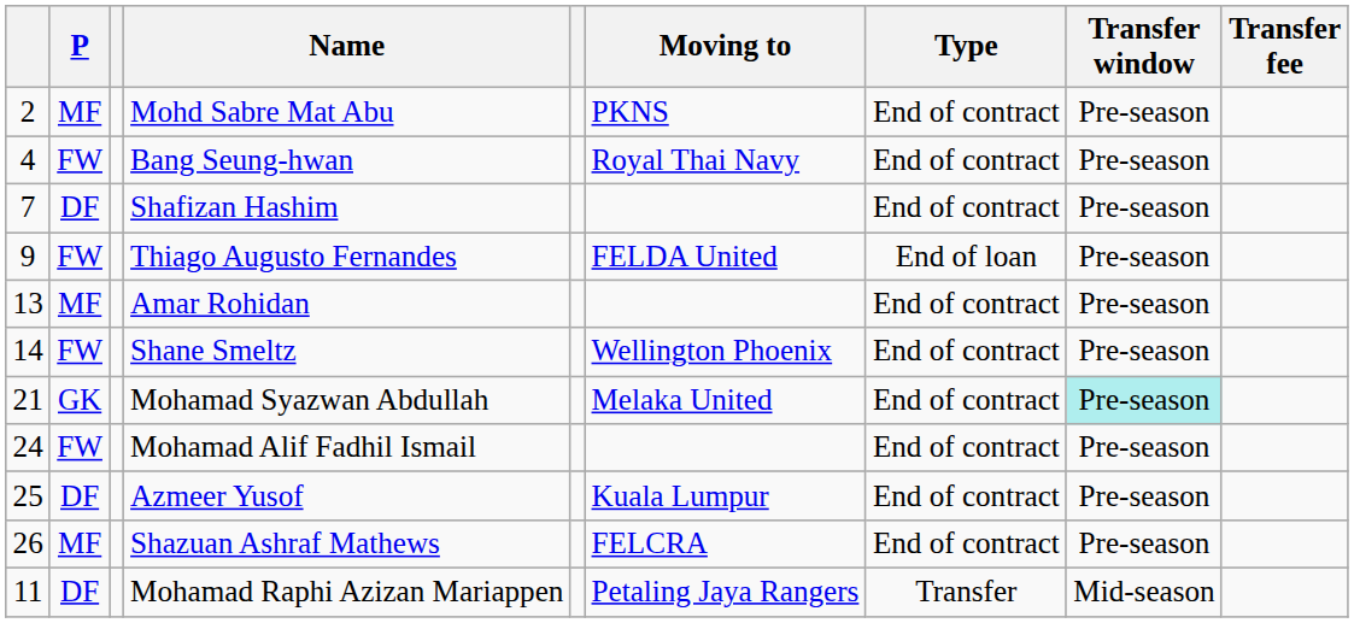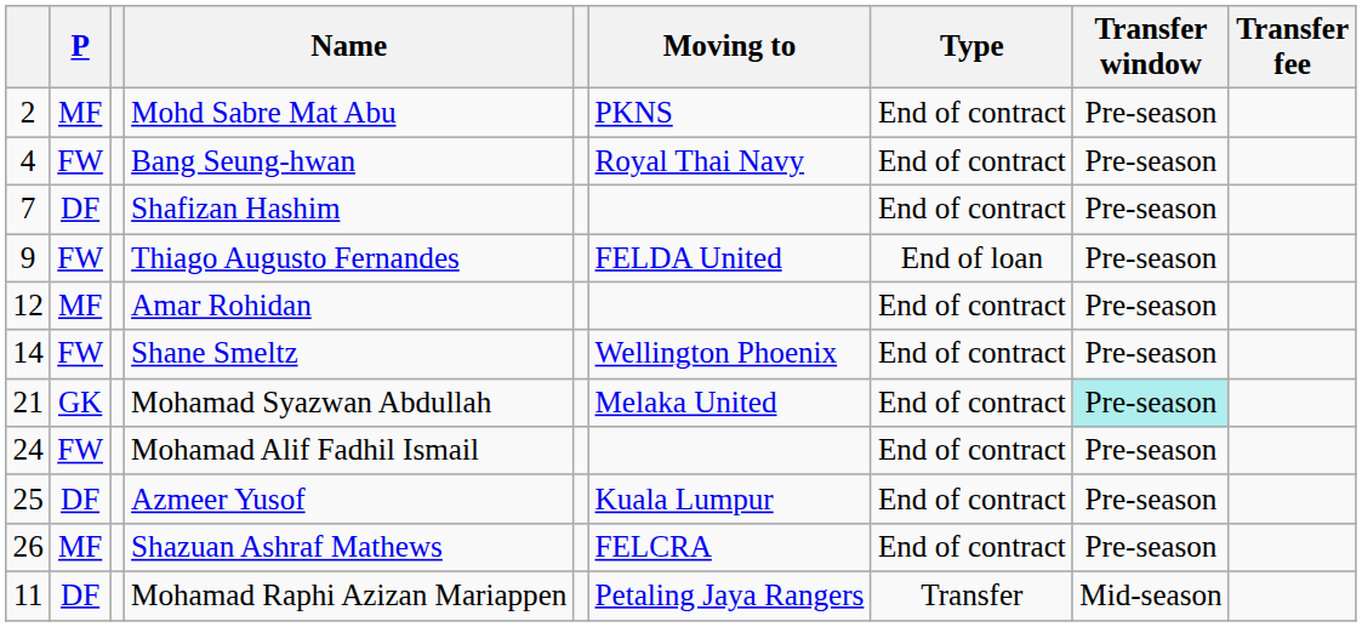 <table class="wikitable sortable" style="text-align:center;">
 <tr>
 <th></th>
 <th><a href='#'>P</a></th>
 <th></th>
 <th>Name</th>
 <th></th>
 <th>Moving to</th>
 <th>Type</th>
 <th>Transfer<br>window</th>
 <th>Transfer<br>fee</th>
 </tr>
 <tr>
 <td>2</td>
 <td><a href='#'>MF</a></td>
 <td></td>
 <td align=left><a href='#'>Mohd Sabre Mat Abu</a></td>
 <td></td>
 <td align=left><a href='#'>PKNS</a></td>
 <td>End of contract</td>
 <td>Pre-season</td>
 <td></td>
 </tr>
 <tr>
 <td>4</td>
 <td><a href='#'>FW</a></td>
 <td></td>
 <td align=left><a href='#'>Bang Seung-hwan</a></td>
 <td></td>
 <td align=left> <a href='#'>Royal Thai Navy</a></td>
 <td>End of contract</td>
 <td>Pre-season</td>
 <td></td>
 </tr>
 <tr>
 <td>7</td>
 <td><a href='#'>DF</a></td>
 <td></td>
 <td align=left><a href='#'>Shafizan Hashim</a></td>
 <td></td>
 <td></td>
 <td>End of contract</td>
 <td>Pre-season</td>
 <td></td>
 </tr>
 <tr>
 <td>9</td>
 <td><a href='#'>FW</a></td>
 <td></td>
 <td align=left><a href='#'>Thiago Augusto Fernandes</a></td>
 <td></td>
 <td align=left><a href='#'>FELDA United</a></td>
 <td>End of loan</td>
 <td>Pre-season</td>
 <td></td>
 </tr>
 <tr>
-<td>13</td>
+<td>12</td>
 <td><a href='#'>MF</a></td>
 <td></td>
 <td align=left><a href='#'>Amar Rohidan</a></td>
 <td></td>
 <td align=left></td>
 <td>End of contract</td>
 <td>Pre-season</td>
 <td></td>
 </tr>
 <tr>
 <td>14</td>
 <td><a href='#'>FW</a></td>
 <td></td>
 <td align=left><a href='#'>Shane Smeltz</a></td>
 <td></td>
 <td align=left> <a href='#'>Wellington Phoenix</a></td>
 <td>End of contract</td>
 <td>Pre-season</td>
 <td></td>
 </tr>
 <tr>
 <td>21</td>
 <td><a href='#'>GK</a></td>
 <td></td>
 <td align=left>Mohamad Syazwan Abdullah</td>
 <td></td>
 <td align=left><a href='#'>Melaka United</a></td>
 <td>End of contract</td>
 <td style="background: paleturquoise;">Pre-season</td>
 <td></td>
 </tr>
 <tr>
 <td>24</td>
 <td><a href='#'>FW</a></td>
 <td></td>
 <td align=left>Mohamad Alif Fadhil Ismail</td>
 <td></td>
 <td></td>
 <td>End of contract</td>
 <td>Pre-season</td>
 <td></td>
 </tr>
 <tr>
 <td>25</td>
 <td><a href='#'>DF</a></td>
 <td></td>
 <td align=left><a href='#'>Azmeer Yusof</a></td>
 <td></td>
 <td align=left><a href='#'>Kuala Lumpur</a></td>
 <td>End of contract</td>
 <td>Pre-season</td>
 <td></td>
 </tr>
 <tr>
 <td>26</td>
 <td><a href='#'>MF</a></td>
 <td></td>
 <td align=left><a href='#'>Shazuan Ashraf Mathews</a></td>
 <td></td>
 <td align=left><a href='#'>FELCRA</a></td>
 <td>End of contract</td>
 <td>Pre-season</td>
 <td></td>
 </tr>
 <tr>
 <td>11</td>
 <td><a href='#'>DF</a></td>
 <td></td>
 <td align=left>Mohamad Raphi Azizan Mariappen</td>
 <td></td>
 <td align=left><a href='#'>Petaling Jaya Rangers</a></td>
 <td>Transfer</td>
 <td>Mid-season</td>
 <td></td>
 </tr>
 </table>
